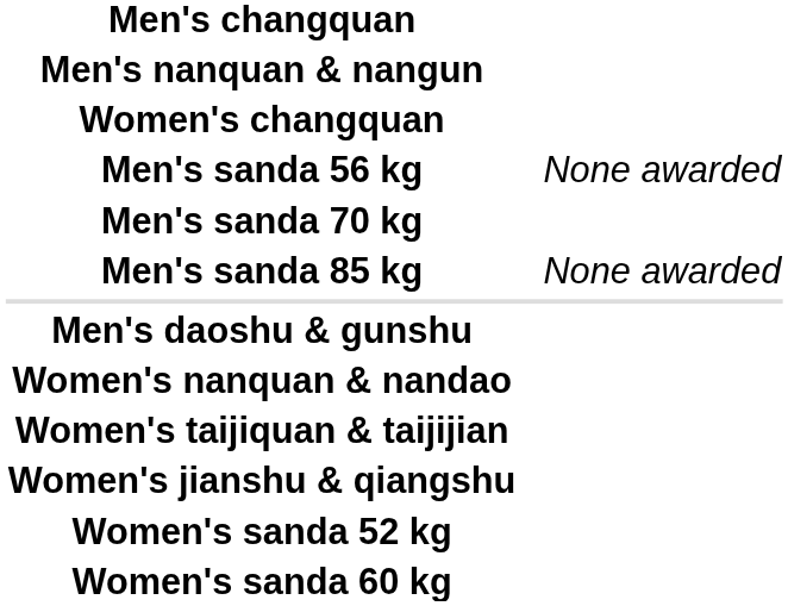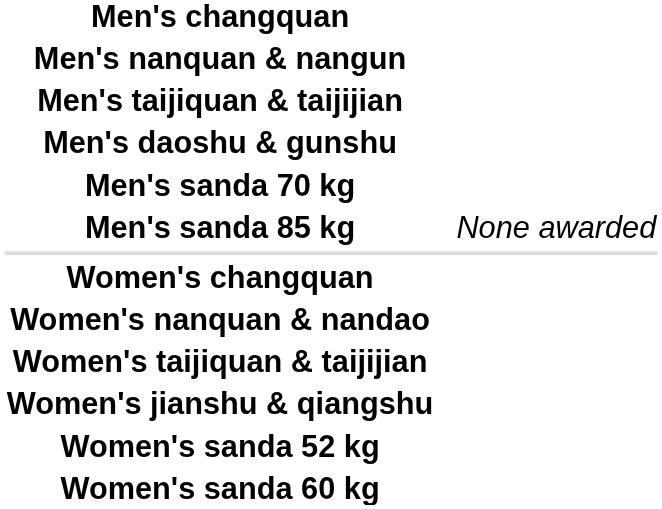 <table>
 <tr>
 <th scope="row">Men's changquan</th>
 <td></td>
 <td></td>
 <td></td>
 </tr>
 <tr>
 <th scope="row">Men's nanquan & nangun</th>
 <td></td>
 <td></td>
 <td></td>
 </tr>
 <tr>
-<th scope="row">Women's changquan</th>
+<th scope="row">Men's taijiquan & taijijian</th>
 <td></td>
 <td></td>
 <td></td>
 </tr>
 <tr>
-<th scope="row">Men's sanda 56 kg</th>
+<th scope="row">Men's daoshu & gunshu</th>
 <td></td>
 <td></td>
-<td><em>None awarded</em></td>
+<td></td>
 </tr>
 <tr>
 <th scope="row">Men's sanda 70 kg</th>
 <td></td>
 <td></td>
 <td></td>
 </tr>
 <tr>
 <th scope="row">Men's sanda 85 kg</th>
 <td></td>
 <td></td>
 <td><em>None awarded</em></td>
 </tr>
 <tr bgcolor=#DDDDDD>
 <td colspan=4></td>
 </tr>
 <tr>
-<th scope="row">Men's daoshu & gunshu</th>
+<th scope="row">Women's changquan</th>
 <td></td>
 <td></td>
 <td></td>
 </tr>
 <tr>
 <th scope="row">Women's nanquan & nandao</th>
 <td></td>
 <td></td>
 <td></td>
 </tr>
 <tr>
 <th scope="row">Women's taijiquan & taijijian</th>
 <td></td>
 <td></td>
 <td></td>
 </tr>
 <tr>
 <th scope="row">Women's jianshu & qiangshu</th>
 <td></td>
 <td></td>
 <td></td>
 </tr>
 <tr>
 <th scope="row">Women's sanda 52 kg</th>
 <td></td>
 <td></td>
 <td></td>
 </tr>
 <tr>
 <th scope="row">Women's sanda 60 kg</th>
 <td></td>
 <td></td>
 <td></td>
 </tr>
 </table>
